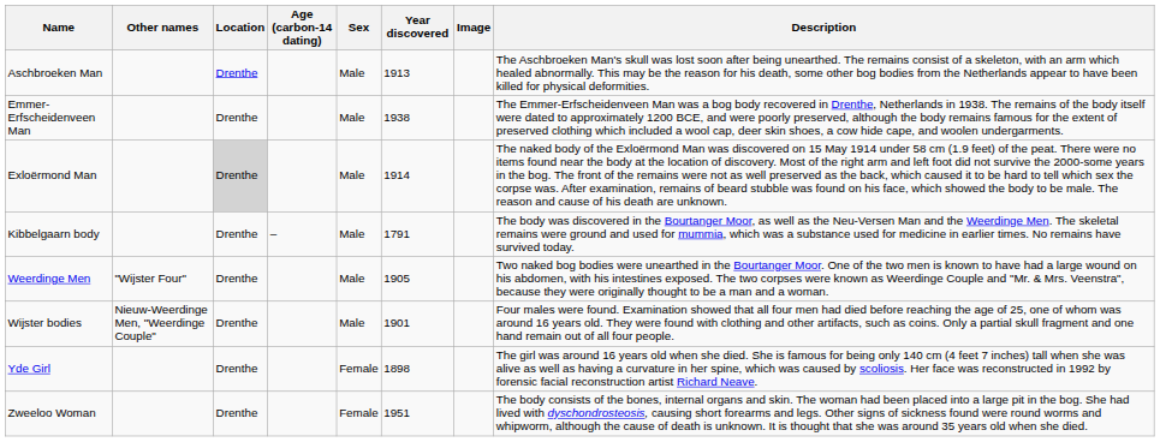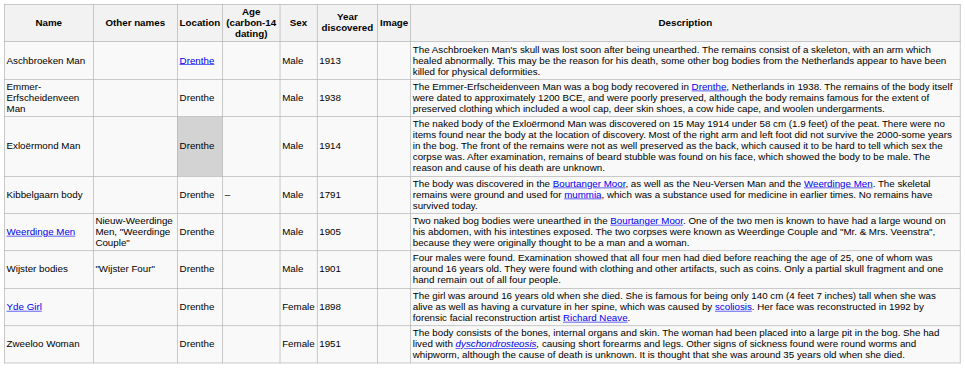 <table class="wikitable sortable">
 <tr>
 <th scope="col">Name</th>
 <th scope="col">Other names</th>
 <th scope="col">Location</th>
 <th scope="col">Age (carbon-14 dating)</th>
 <th scope="col">Sex</th>
 <th scope="col">Year discovered</th>
 <th scope="col" class="unsortable">Image</th>
 <th scope="col">Description</th>
 </tr>
 <tr>
 <td>Aschbroeken Man</td>
 <td></td>
 <td><a href='#'>Drenthe</a></td>
 <td></td>
 <td>Male</td>
 <td>1913</td>
 <td></td>
 <td>The Aschbroeken Man's skull was lost soon after being unearthed. The remains consist of a skeleton, with an arm which healed abnormally. This may be the reason for his death, some other bog bodies from the Netherlands appear to have been killed for physical deformities.</td>
 </tr>
 <tr>
 <td>Emmer-Erfscheidenveen Man</td>
 <td></td>
 <td>Drenthe</td>
 <td></td>
 <td>Male</td>
 <td>1938</td>
 <td></td>
 <td>The Emmer-Erfscheidenveen Man was a bog body recovered in <a href='#'>Drenthe</a>, Netherlands in 1938. The remains of the body itself were dated to approximately 1200 BCE, and were poorly preserved, although the body remains famous for the extent of preserved clothing which included a wool cap, deer skin shoes, a cow hide cape, and woolen undergarments.</td>
 </tr>
 <tr>
 <td>Exloërmond Man</td>
 <td></td>
 <td style="background: lightgrey;">Drenthe</td>
 <td></td>
 <td>Male</td>
 <td>1914</td>
 <td></td>
 <td>The naked body of the Exloërmond Man was discovered on 15 May 1914 under 58 cm (1.9 feet) of the peat. There were no items found near the body at the location of discovery. Most of the right arm and left foot did not survive the 2000-some years in the bog. The front of the remains were not as well preserved as the back, which caused it to be hard to tell which sex the corpse was. After examination, remains of beard stubble was found on his face, which showed the body to be male. The reason and cause of his death are unknown.</td>
 </tr>
 <tr>
 <td>Kibbelgaarn body</td>
 <td></td>
 <td>Drenthe</td>
 <td>–</td>
 <td>Male</td>
 <td>1791</td>
 <td></td>
 <td>The body was discovered in the <a href='#'>Bourtanger Moor</a>, as well as the Neu-Versen Man and the <a href='#'>Weerdinge Men</a>. The skeletal remains were ground and used for <a href='#'>mummia</a>, which was a substance used for medicine in earlier times. No remains have survived today.</td>
 </tr>
 <tr>
 <td><a href='#'>Weerdinge Men</a></td>
-<td>"Wijster Four"</td>
+<td>Nieuw-Weerdinge Men, "Weerdinge Couple"</td>
 <td>Drenthe</td>
 <td></td>
 <td>Male</td>
 <td>1905</td>
 <td></td>
 <td>Two naked bog bodies were unearthed in the <a href='#'>Bourtanger Moor</a>. One of the two men is known to have had a large wound on his abdomen, with his intestines exposed. The two corpses were known as Weerdinge Couple and "Mr. & Mrs. Veenstra", because they were originally thought to be a man and a woman.</td>
 </tr>
 <tr>
 <td>Wijster bodies</td>
-<td>Nieuw-Weerdinge Men, "Weerdinge Couple"</td>
+<td>"Wijster Four"</td>
 <td>Drenthe</td>
 <td></td>
 <td>Male</td>
 <td>1901</td>
 <td></td>
 <td>Four males were found.  Examination  showed that all four men had died before reaching the age of 25, one of whom was around 16 years old. They were found with clothing and other artifacts, such as coins. Only a partial skull fragment and one hand remain out of all four people.</td>
 </tr>
 <tr>
 <td><a href='#'>Yde Girl</a></td>
 <td></td>
 <td>Drenthe</td>
 <td></td>
 <td>Female</td>
 <td>1898</td>
 <td></td>
 <td>The girl was around 16 years old when she died. She is famous for being only 140 cm (4 feet 7 inches) tall when she was alive as well as having a curvature in her spine, which was caused by <a href='#'>scoliosis</a>. Her face was reconstructed in 1992 by forensic facial reconstruction artist <a href='#'>Richard Neave</a>.</td>
 </tr>
 <tr>
 <td>Zweeloo Woman</td>
 <td></td>
 <td>Drenthe</td>
 <td></td>
 <td>Female</td>
 <td>1951</td>
 <td></td>
 <td>The body consists of the bones, internal organs and skin. The woman had been placed into a large pit in the bog. She had lived with <em><a href='#'>dyschondrosteosis</a>,</em> causing short forearms and legs. Other signs of sickness found were round worms and whipworm, although the cause of death is unknown. It is thought that she was around 35 years old when she died.</td>
 </tr>
 </table>
